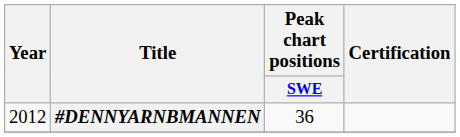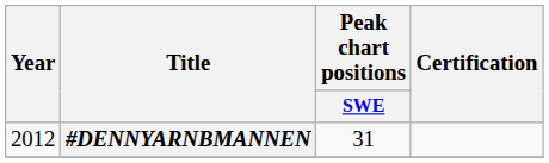 <table class="wikitable plainrowheaders" style="text-align:center;" border="1">
 <tr>
 <th scope="col" rowspan="2">Year</th>
 <th scope="col" rowspan="2">Title</th>
 <th scope="col" colspan="1">Peak chart positions</th>
 <th scope="col" rowspan="2">Certification</th>
 </tr>
 <tr>
 <th scope="col" style="width:3em;font-size:85%;"><a href='#'>SWE</a><br></th>
 </tr>
 <tr>
 <td>2012</td>
 <th scope="row"><em>#DENNYARNBMANNEN</em></th>
-<td>36</td>
+<td>31</td>
 <td></td>
 </tr>
 <tr>
 </tr>
 </table>
